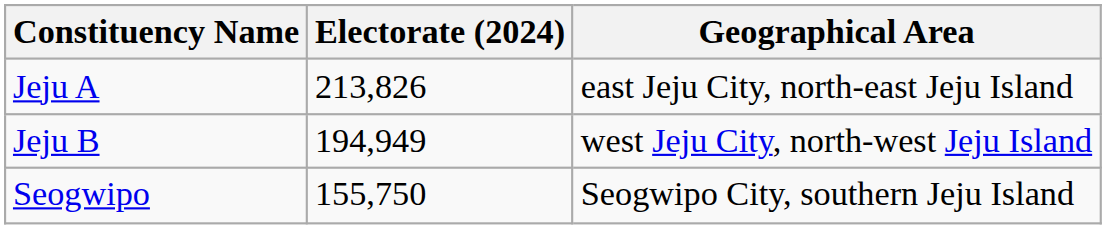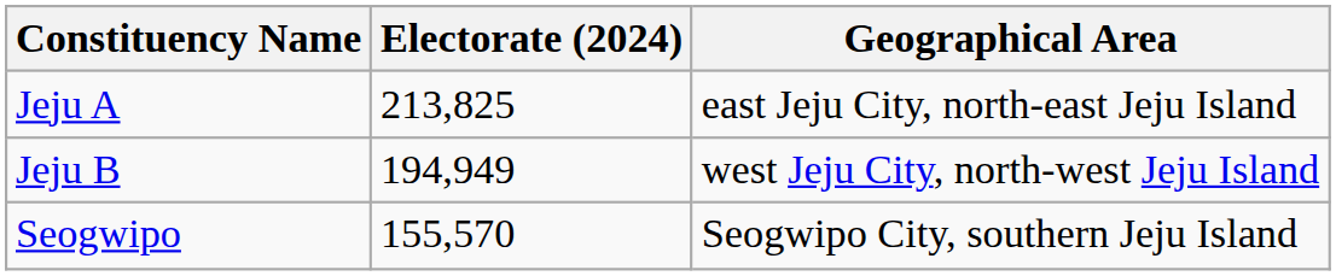 <table class="wikitable">
 <tr>
 <th>Constituency Name</th>
 <th>Electorate (2024)</th>
 <th>Geographical Area</th>
 </tr>
 <tr>
 <td><a href='#'>Jeju A</a></td>
-<td>213,826</td>
+<td>213,825</td>
 <td>east Jeju City, north-east Jeju Island</td>
 </tr>
 <tr>
 <td><a href='#'>Jeju B</a></td>
 <td>194,949</td>
 <td>west <a href='#'>Jeju City</a>, north-west <a href='#'>Jeju Island</a></td>
 </tr>
 <tr>
 <td><a href='#'>Seogwipo</a></td>
-<td>155,750</td>
+<td>155,570</td>
 <td>Seogwipo City, southern Jeju Island</td>
 </tr>
 </table>
